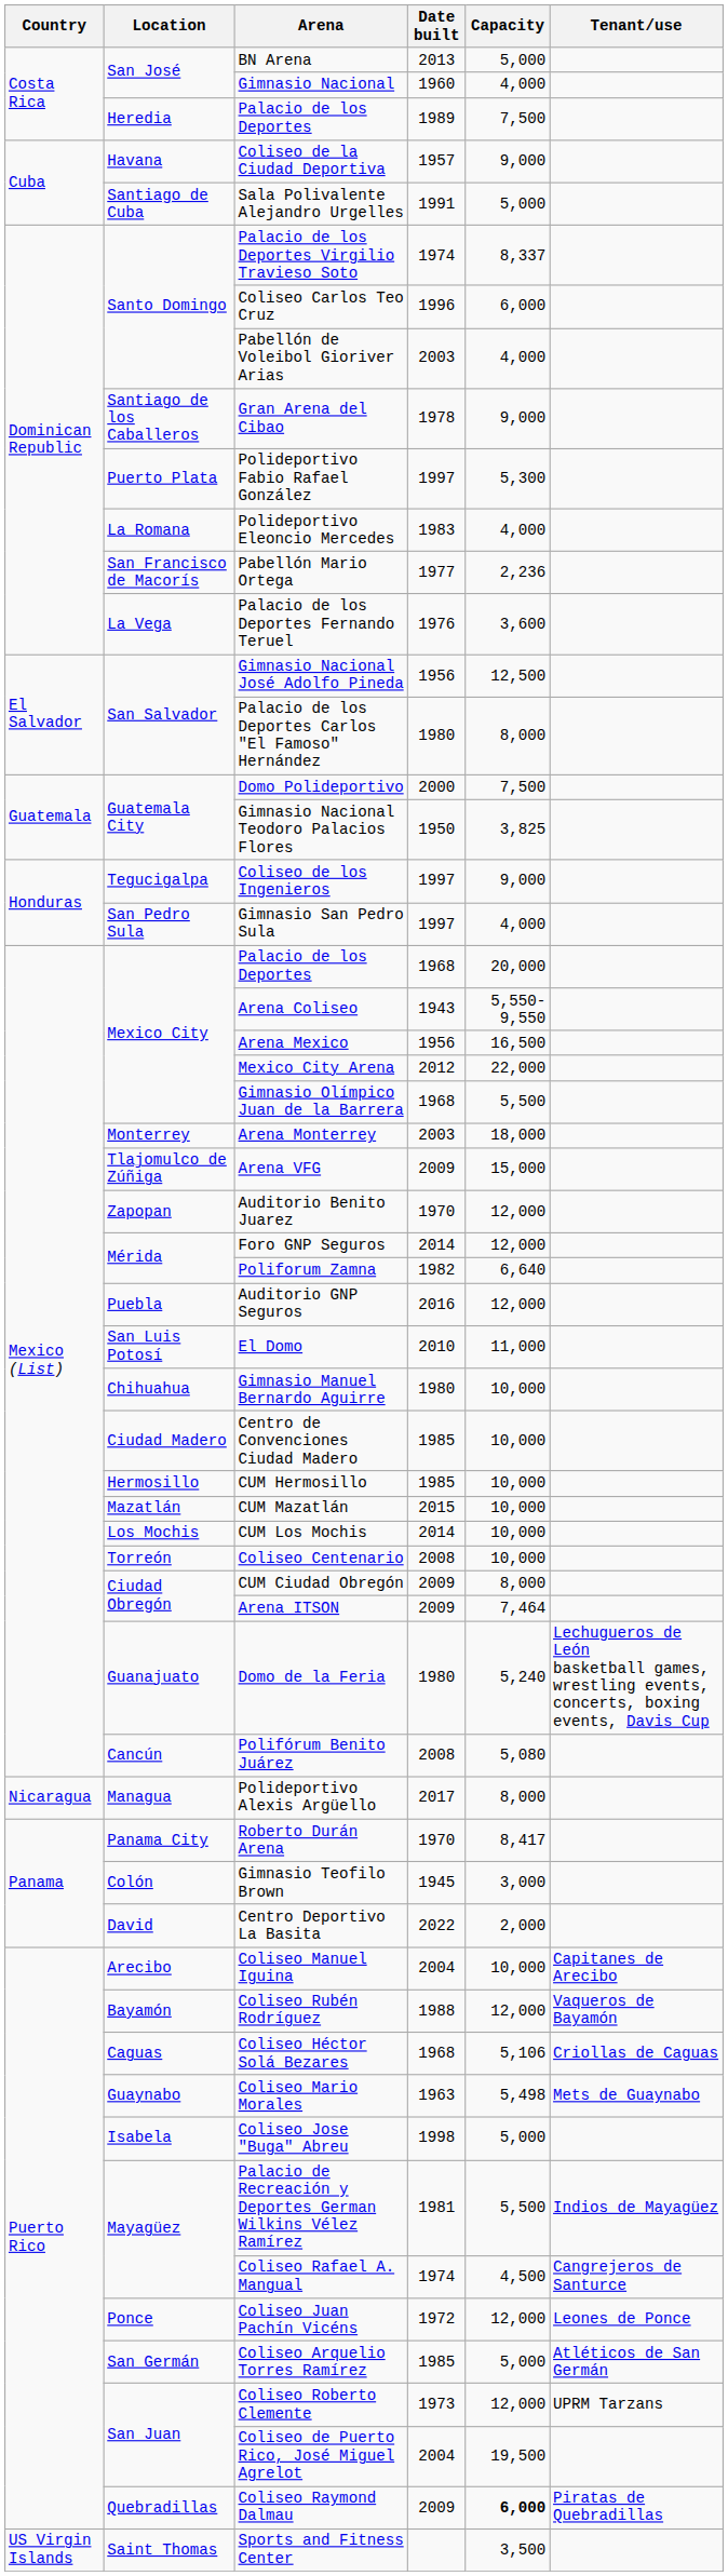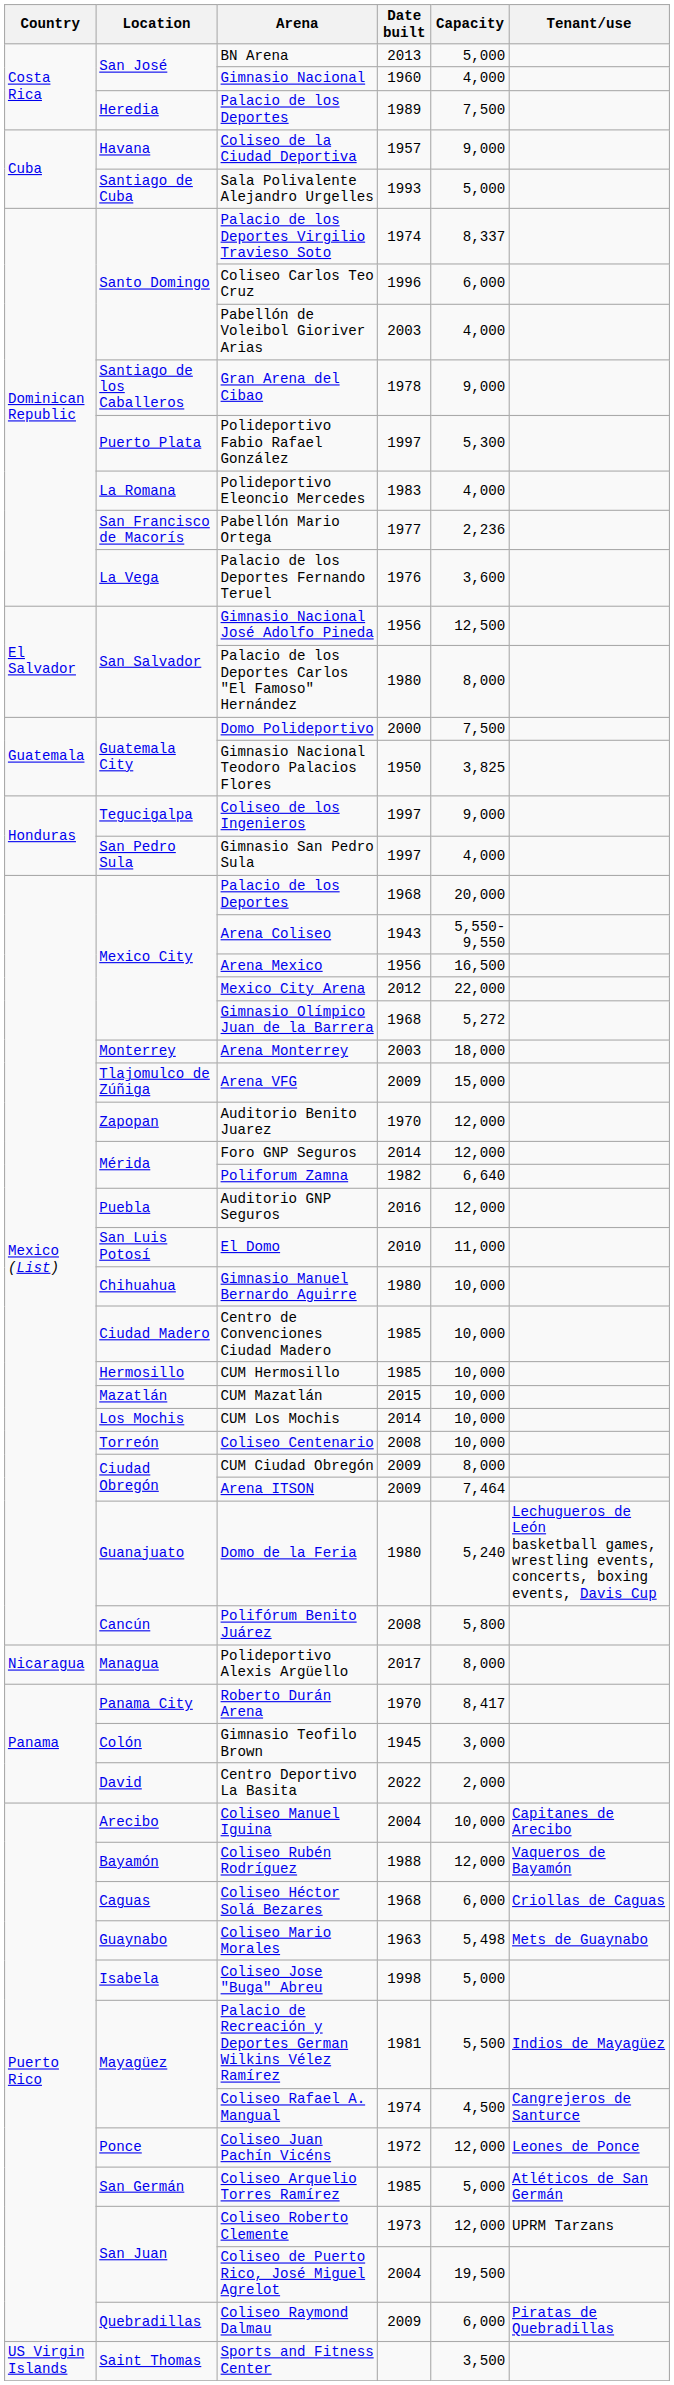 <table class="wikitable sortable">
 <tr>
 <th>Country</th>
 <th>Location</th>
 <th>Arena</th>
 <th>Date built</th>
 <th>Capacity</th>
 <th>Tenant/use</th>
 </tr>
 <tr>
 <td rowspan=3><a href='#'>Costa Rica</a></td>
 <td rowspan=2><a href='#'>San José</a></td>
 <td>BN Arena</td>
 <td align=center>2013</td>
 <td align=right>5,000</td>
 <td></td>
 </tr>
 <tr>
 <td><a href='#'>Gimnasio Nacional</a></td>
 <td align=center>1960</td>
 <td align=right>4,000</td>
 <td></td>
 </tr>
 <tr>
 <td><a href='#'>Heredia</a></td>
 <td><a href='#'>Palacio de los Deportes</a></td>
 <td align=center>1989</td>
 <td align=right>7,500</td>
 <td></td>
 </tr>
 <tr>
 <td rowspan=2><a href='#'>Cuba</a></td>
 <td><a href='#'>Havana</a></td>
 <td><a href='#'>Coliseo de la Ciudad Deportiva</a></td>
 <td align=center>1957</td>
 <td align=right>9,000</td>
 <td></td>
 </tr>
 <tr>
 <td><a href='#'>Santiago de Cuba</a></td>
 <td>Sala Polivalente Alejandro Urgelles</td>
-<td align=center>1991</td>
+<td align=center>1993</td>
 <td align=right>5,000</td>
 <td></td>
 </tr>
 <tr>
 <td rowspan=8><a href='#'>Dominican Republic</a></td>
 <td rowspan=3><a href='#'>Santo Domingo</a></td>
 <td><a href='#'>Palacio de los Deportes Virgilio Travieso Soto</a></td>
 <td align=center>1974</td>
 <td align=right>8,337</td>
 <td></td>
 </tr>
 <tr>
 <td>Coliseo Carlos Teo Cruz</td>
 <td align=center>1996</td>
 <td align=right>6,000</td>
 <td></td>
 </tr>
 <tr>
 <td>Pabellón de Voleibol Gioriver Arias</td>
 <td align=center>2003</td>
 <td align=right>4,000</td>
 <td></td>
 </tr>
 <tr>
 <td><a href='#'>Santiago de los Caballeros</a></td>
 <td><a href='#'>Gran Arena del Cibao</a></td>
 <td align=center>1978</td>
 <td align=right>9,000</td>
 <td></td>
 </tr>
 <tr>
 <td><a href='#'>Puerto Plata</a></td>
 <td>Polideportivo Fabio Rafael González</td>
 <td align=center>1997</td>
 <td align=right>5,300</td>
 <td></td>
 </tr>
 <tr>
 <td><a href='#'>La Romana</a></td>
 <td>Polideportivo Eleoncio Mercedes</td>
 <td align=center>1983</td>
 <td align=right>4,000</td>
 <td></td>
 </tr>
 <tr>
 <td><a href='#'>San Francisco de Macorís</a></td>
 <td>Pabellón Mario Ortega</td>
 <td align=center>1977</td>
 <td align=right>2,236</td>
 <td></td>
 </tr>
 <tr>
 <td><a href='#'>La Vega</a></td>
 <td>Palacio de los Deportes Fernando Teruel</td>
 <td align=center>1976</td>
 <td align=right>3,600</td>
 <td></td>
 </tr>
 <tr>
 <td rowspan=2><a href='#'>El Salvador</a></td>
 <td rowspan=2><a href='#'>San Salvador</a></td>
 <td><a href='#'>Gimnasio Nacional José Adolfo Pineda</a></td>
 <td align=center>1956</td>
 <td align=right>12,500</td>
 <td></td>
 </tr>
 <tr>
 <td>Palacio de los Deportes Carlos "El Famoso" Hernández</td>
 <td align=center>1980</td>
 <td align=right>8,000</td>
 <td></td>
 </tr>
 <tr>
 <td rowspan=2><a href='#'>Guatemala</a></td>
 <td rowspan=2><a href='#'>Guatemala City</a></td>
 <td><a href='#'>Domo Polideportivo</a></td>
 <td align=center>2000</td>
 <td align=right>7,500</td>
 <td></td>
 </tr>
 <tr>
 <td>Gimnasio Nacional Teodoro Palacios Flores</td>
 <td align=center>1950</td>
 <td align=right>3,825</td>
 <td></td>
 </tr>
 <tr>
 <td rowspan=2><a href='#'>Honduras</a></td>
 <td><a href='#'>Tegucigalpa</a></td>
 <td><a href='#'>Coliseo de los Ingenieros</a></td>
 <td align=center>1997</td>
 <td align=right>9,000</td>
 <td></td>
 </tr>
 <tr>
 <td><a href='#'>San Pedro Sula</a></td>
 <td>Gimnasio San Pedro Sula</td>
 <td align=center>1997</td>
 <td align=right>4,000</td>
 <td></td>
 </tr>
 <tr>
 <td rowspan=22><a href='#'>Mexico</a> <em>(<a href='#'>List</a>)</em></td>
 <td rowspan=5><a href='#'>Mexico City</a></td>
 <td><a href='#'>Palacio de los Deportes</a></td>
 <td align=center>1968</td>
 <td align=right>20,000</td>
 <td></td>
 </tr>
 <tr>
 <td><a href='#'>Arena Coliseo</a></td>
 <td align=center>1943</td>
 <td align=right>5,550-9,550</td>
 <td></td>
 </tr>
 <tr>
 <td><a href='#'>Arena Mexico</a></td>
 <td align=center>1956</td>
 <td align=right>16,500</td>
 <td></td>
 </tr>
 <tr>
 <td><a href='#'>Mexico City Arena</a></td>
 <td align=center>2012</td>
 <td align=right>22,000</td>
 <td></td>
 </tr>
 <tr>
 <td><a href='#'>Gimnasio Olímpico Juan de la Barrera</a></td>
 <td align=center>1968</td>
-<td align=right>5,500</td>
+<td align=right>5,272</td>
 <td></td>
 </tr>
 <tr>
 <td><a href='#'>Monterrey</a></td>
 <td><a href='#'>Arena Monterrey</a></td>
 <td align=center>2003</td>
 <td align=right>18,000</td>
 <td></td>
 </tr>
 <tr>
 <td><a href='#'>Tlajomulco de Zúñiga</a></td>
 <td><a href='#'>Arena VFG</a></td>
 <td align=center>2009</td>
 <td align=right>15,000</td>
 <td></td>
 </tr>
 <tr>
 <td><a href='#'>Zapopan</a></td>
 <td>Auditorio Benito Juarez</td>
 <td align=center>1970</td>
 <td align=right>12,000</td>
 <td></td>
 </tr>
 <tr>
 <td rowspan=2><a href='#'>Mérida</a></td>
 <td>Foro GNP Seguros</td>
 <td align=center>2014</td>
 <td align=right>12,000</td>
 <td></td>
 </tr>
 <tr>
 <td><a href='#'>Poliforum Zamna</a></td>
 <td align=center>1982</td>
 <td align=right>6,640</td>
 <td></td>
 </tr>
 <tr>
 <td><a href='#'>Puebla</a></td>
 <td>Auditorio GNP Seguros</td>
 <td align=center>2016</td>
 <td align=right>12,000</td>
 <td></td>
 </tr>
 <tr>
 <td><a href='#'>San Luis Potosí</a></td>
 <td><a href='#'>El Domo</a></td>
 <td align=center>2010</td>
 <td align=right>11,000</td>
 <td></td>
 </tr>
 <tr>
 <td><a href='#'>Chihuahua</a></td>
 <td><a href='#'>Gimnasio Manuel Bernardo Aguirre</a></td>
 <td align=center>1980</td>
 <td align=right>10,000</td>
 <td></td>
 </tr>
 <tr>
 <td><a href='#'>Ciudad Madero</a></td>
 <td>Centro de Convenciones Ciudad Madero</td>
 <td align=center>1985</td>
 <td align=right>10,000</td>
 <td></td>
 </tr>
 <tr>
 <td><a href='#'>Hermosillo</a></td>
 <td>CUM Hermosillo</td>
 <td align=center>1985</td>
 <td align=right>10,000</td>
 <td></td>
 </tr>
 <tr>
 <td><a href='#'>Mazatlán</a></td>
 <td>CUM Mazatlán</td>
 <td align=center>2015</td>
 <td align=right>10,000</td>
 <td></td>
 </tr>
 <tr>
 <td><a href='#'>Los Mochis</a></td>
 <td>CUM Los Mochis</td>
 <td align=center>2014</td>
 <td align=right>10,000</td>
 <td></td>
 </tr>
 <tr>
 <td><a href='#'>Torreón</a></td>
 <td><a href='#'>Coliseo Centenario</a></td>
 <td align=center>2008</td>
 <td align=right>10,000</td>
 <td></td>
 </tr>
 <tr>
 <td rowspan=2><a href='#'>Ciudad Obregón</a></td>
 <td>CUM Ciudad Obregón</td>
 <td align=center>2009</td>
 <td align=right>8,000</td>
 <td></td>
 </tr>
 <tr>
 <td><a href='#'>Arena ITSON</a></td>
 <td align=center>2009</td>
 <td align=right>7,464</td>
 <td></td>
 </tr>
 <tr>
 <td><a href='#'>Guanajuato</a></td>
 <td><a href='#'>Domo de la Feria</a></td>
 <td align=center>1980</td>
 <td align=right>5,240</td>
 <td><a href='#'>Lechugueros de León</a><br>basketball games, wrestling events, concerts, boxing events, <a href='#'>Davis Cup</a></td>
 </tr>
 <tr>
 <td><a href='#'>Cancún</a></td>
 <td><a href='#'>Polifórum Benito Juárez</a></td>
 <td align=center>2008</td>
-<td align=right>5,080</td>
+<td align=right>5,800</td>
 <td></td>
 </tr>
 <tr>
 <td><a href='#'>Nicaragua</a></td>
 <td><a href='#'>Managua</a></td>
 <td>Polideportivo Alexis Argüello</td>
 <td align=center>2017</td>
 <td align=right>8,000</td>
 <td></td>
 </tr>
 <tr>
 <td rowspan=3><a href='#'>Panama</a></td>
 <td><a href='#'>Panama City</a></td>
 <td><a href='#'>Roberto Durán Arena</a></td>
 <td align=center>1970</td>
 <td align=right>8,417</td>
 <td></td>
 </tr>
 <tr>
 <td><a href='#'>Colón</a></td>
 <td>Gimnasio Teofilo Brown</td>
 <td align=center>1945</td>
 <td align=right>3,000</td>
 <td></td>
 </tr>
 <tr>
 <td><a href='#'>David</a></td>
 <td>Centro Deportivo La Basita</td>
 <td align=center>2022</td>
 <td align=right>2,000</td>
 <td></td>
 </tr>
 <tr>
 <td rowspan=12><a href='#'>Puerto Rico</a></td>
 <td><a href='#'>Arecibo</a></td>
 <td><a href='#'>Coliseo Manuel Iguina</a></td>
 <td align=center>2004</td>
 <td align=right>10,000</td>
 <td><a href='#'>Capitanes de Arecibo</a></td>
 </tr>
 <tr>
 <td><a href='#'>Bayamón</a></td>
 <td><a href='#'>Coliseo Rubén Rodríguez</a></td>
 <td align=center>1988</td>
 <td align=right>12,000</td>
 <td><a href='#'>Vaqueros de Bayamón</a></td>
 </tr>
 <tr>
 <td><a href='#'>Caguas</a></td>
 <td><a href='#'>Coliseo Héctor Solá Bezares</a></td>
 <td align=center>1968</td>
-<td align=right>5,106</td>
+<td align=right>6,000</td>
 <td><a href='#'>Criollas de Caguas</a></td>
 </tr>
 <tr>
 <td><a href='#'>Guaynabo</a></td>
 <td><a href='#'>Coliseo Mario Morales</a></td>
 <td align=center>1963</td>
 <td align=right>5,498</td>
 <td><a href='#'>Mets de Guaynabo</a></td>
 </tr>
 <tr>
 <td><a href='#'>Isabela</a></td>
 <td><a href='#'>Coliseo Jose "Buga" Abreu</a></td>
 <td align=center>1998</td>
 <td align=right>5,000</td>
 <td></td>
 </tr>
 <tr>
 <td rowspan=2><a href='#'>Mayagüez</a></td>
 <td><a href='#'>Palacio de Recreación y Deportes German Wilkins Vélez Ramírez</a></td>
 <td align=center>1981</td>
 <td align=right>5,500</td>
 <td><a href='#'>Indios de Mayagüez</a></td>
 </tr>
 <tr>
 <td><a href='#'>Coliseo Rafael A. Mangual</a></td>
 <td align=center>1974</td>
 <td align=right>4,500</td>
 <td><a href='#'>Cangrejeros de Santurce</a></td>
 </tr>
 <tr>
 <td><a href='#'>Ponce</a></td>
 <td><a href='#'>Coliseo Juan Pachín Vicéns</a></td>
 <td align=center>1972</td>
 <td align=right>12,000</td>
 <td><a href='#'>Leones de Ponce</a></td>
 </tr>
 <tr>
 <td><a href='#'>San Germán</a></td>
 <td><a href='#'>Coliseo Arquelio Torres Ramírez</a></td>
 <td align=center>1985</td>
 <td align=right>5,000</td>
 <td><a href='#'>Atléticos de San Germán</a></td>
 </tr>
 <tr>
 <td rowspan=2><a href='#'>San Juan</a></td>
 <td><a href='#'>Coliseo Roberto Clemente</a></td>
 <td align=center>1973</td>
 <td align=right>12,000</td>
 <td>UPRM Tarzans</td>
 </tr>
 <tr>
 <td><a href='#'>Coliseo de Puerto Rico, José Miguel Agrelot</a></td>
 <td align=center>2004</td>
 <td align=right>19,500</td>
 <td></td>
 </tr>
 <tr>
 <td><a href='#'>Quebradillas</a></td>
 <td><a href='#'>Coliseo Raymond Dalmau</a></td>
 <td align=center>2009</td>
-<td align=right><strong>6,000</strong></td>
+<td align=right>6,000</td>
 <td><a href='#'>Piratas de Quebradillas</a></td>
 </tr>
 <tr>
 <td><a href='#'>US Virgin Islands</a></td>
 <td><a href='#'>Saint Thomas</a></td>
 <td><a href='#'>Sports and Fitness Center</a></td>
 <td></td>
 <td align=right>3,500</td>
 <td></td>
 </tr>
 </table>
